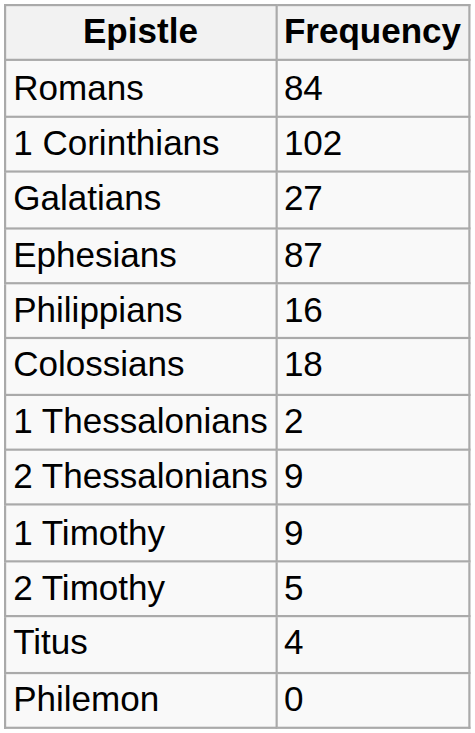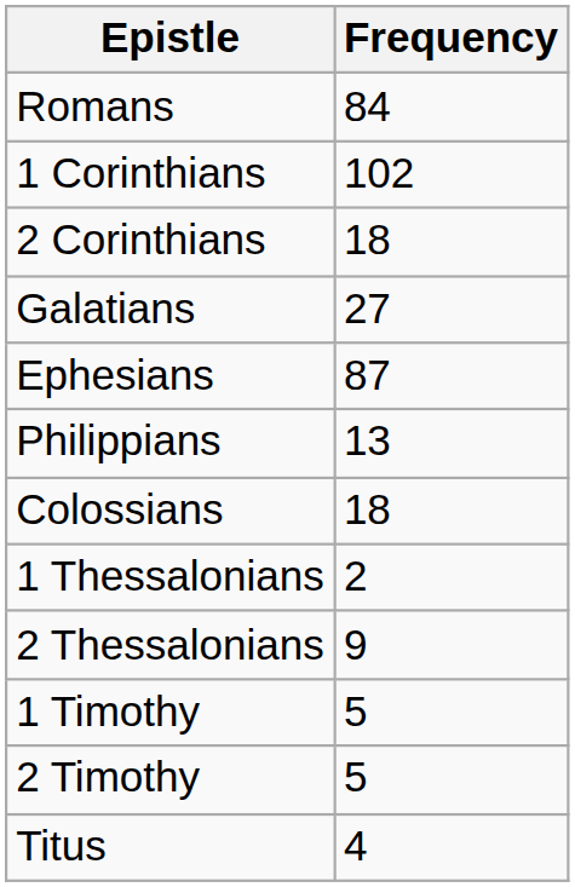 <table class="wikitable">
 <tr>
 <th>Epistle</th>
 <th>Frequency</th>
 </tr>
 <tr>
 <td>Romans</td>
 <td>84</td>
 </tr>
 <tr>
 <td>1 Corinthians</td>
 <td>102</td>
 </tr>
 <tr>
+<td>2 Corinthians</td>
+<td>18</td>
+</tr>
+<tr>
 <td>Galatians</td>
 <td>27</td>
 </tr>
 <tr>
 <td>Ephesians</td>
 <td>87</td>
 </tr>
 <tr>
 <td>Philippians</td>
-<td>16</td>
+<td>13</td>
 </tr>
 <tr>
 <td>Colossians</td>
 <td>18</td>
 </tr>
 <tr>
 <td>1 Thessalonians</td>
 <td>2</td>
 </tr>
 <tr>
 <td>2 Thessalonians</td>
 <td>9</td>
 </tr>
 <tr>
 <td>1 Timothy</td>
-<td>9</td>
+<td>5</td>
 </tr>
 <tr>
 <td>2 Timothy</td>
 <td>5</td>
 </tr>
 <tr>
 <td>Titus</td>
 <td>4</td>
 </tr>
-<tr>
-<td>Philemon</td>
-<td>0</td>
-</tr>
 </table>
